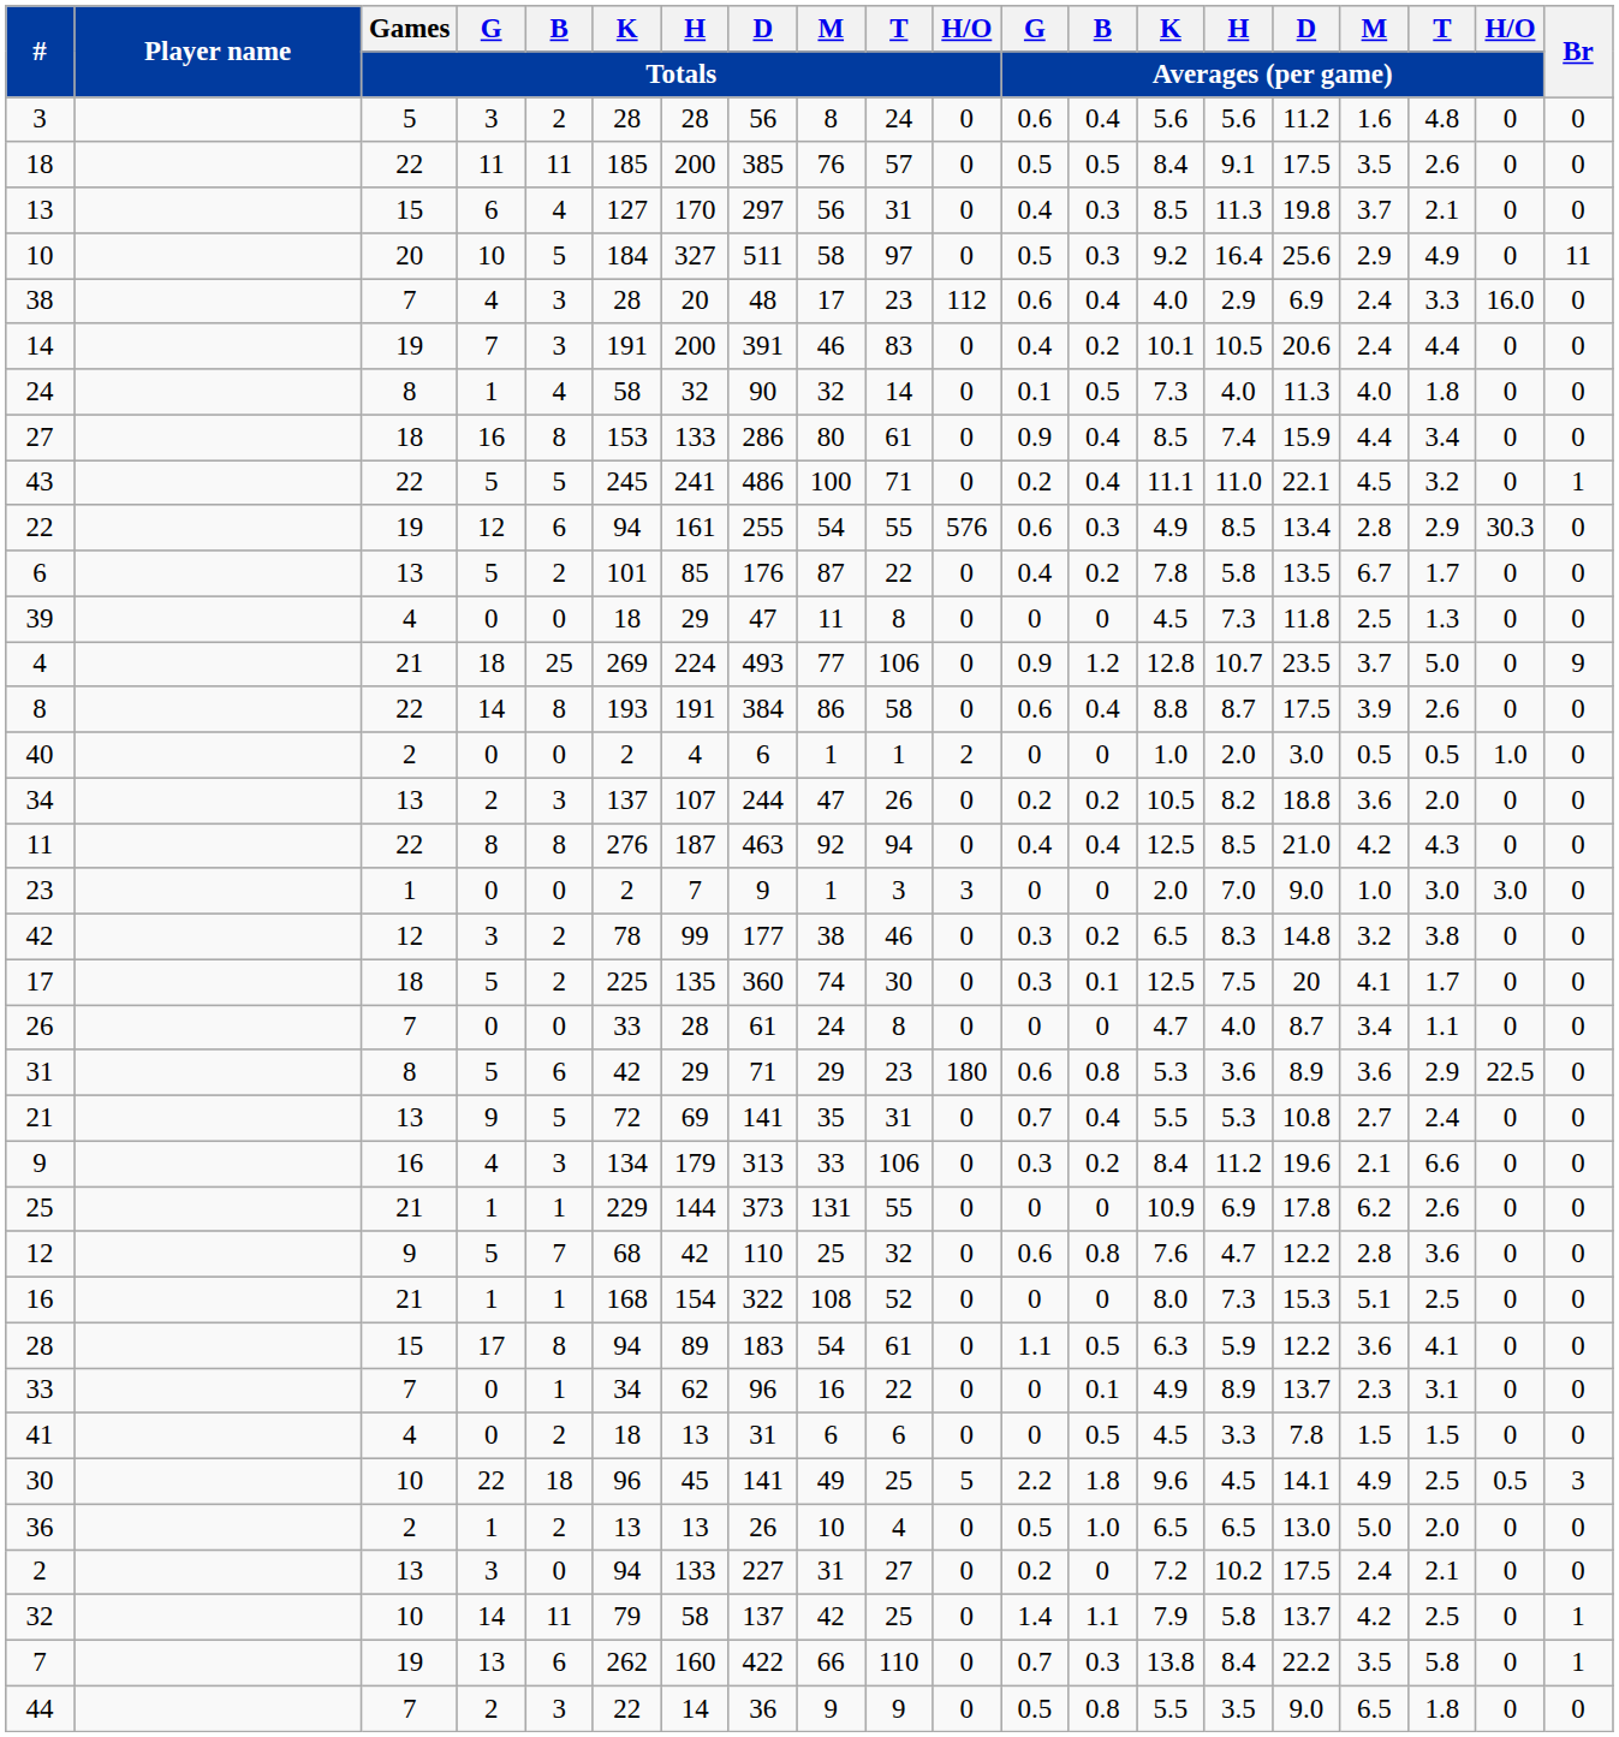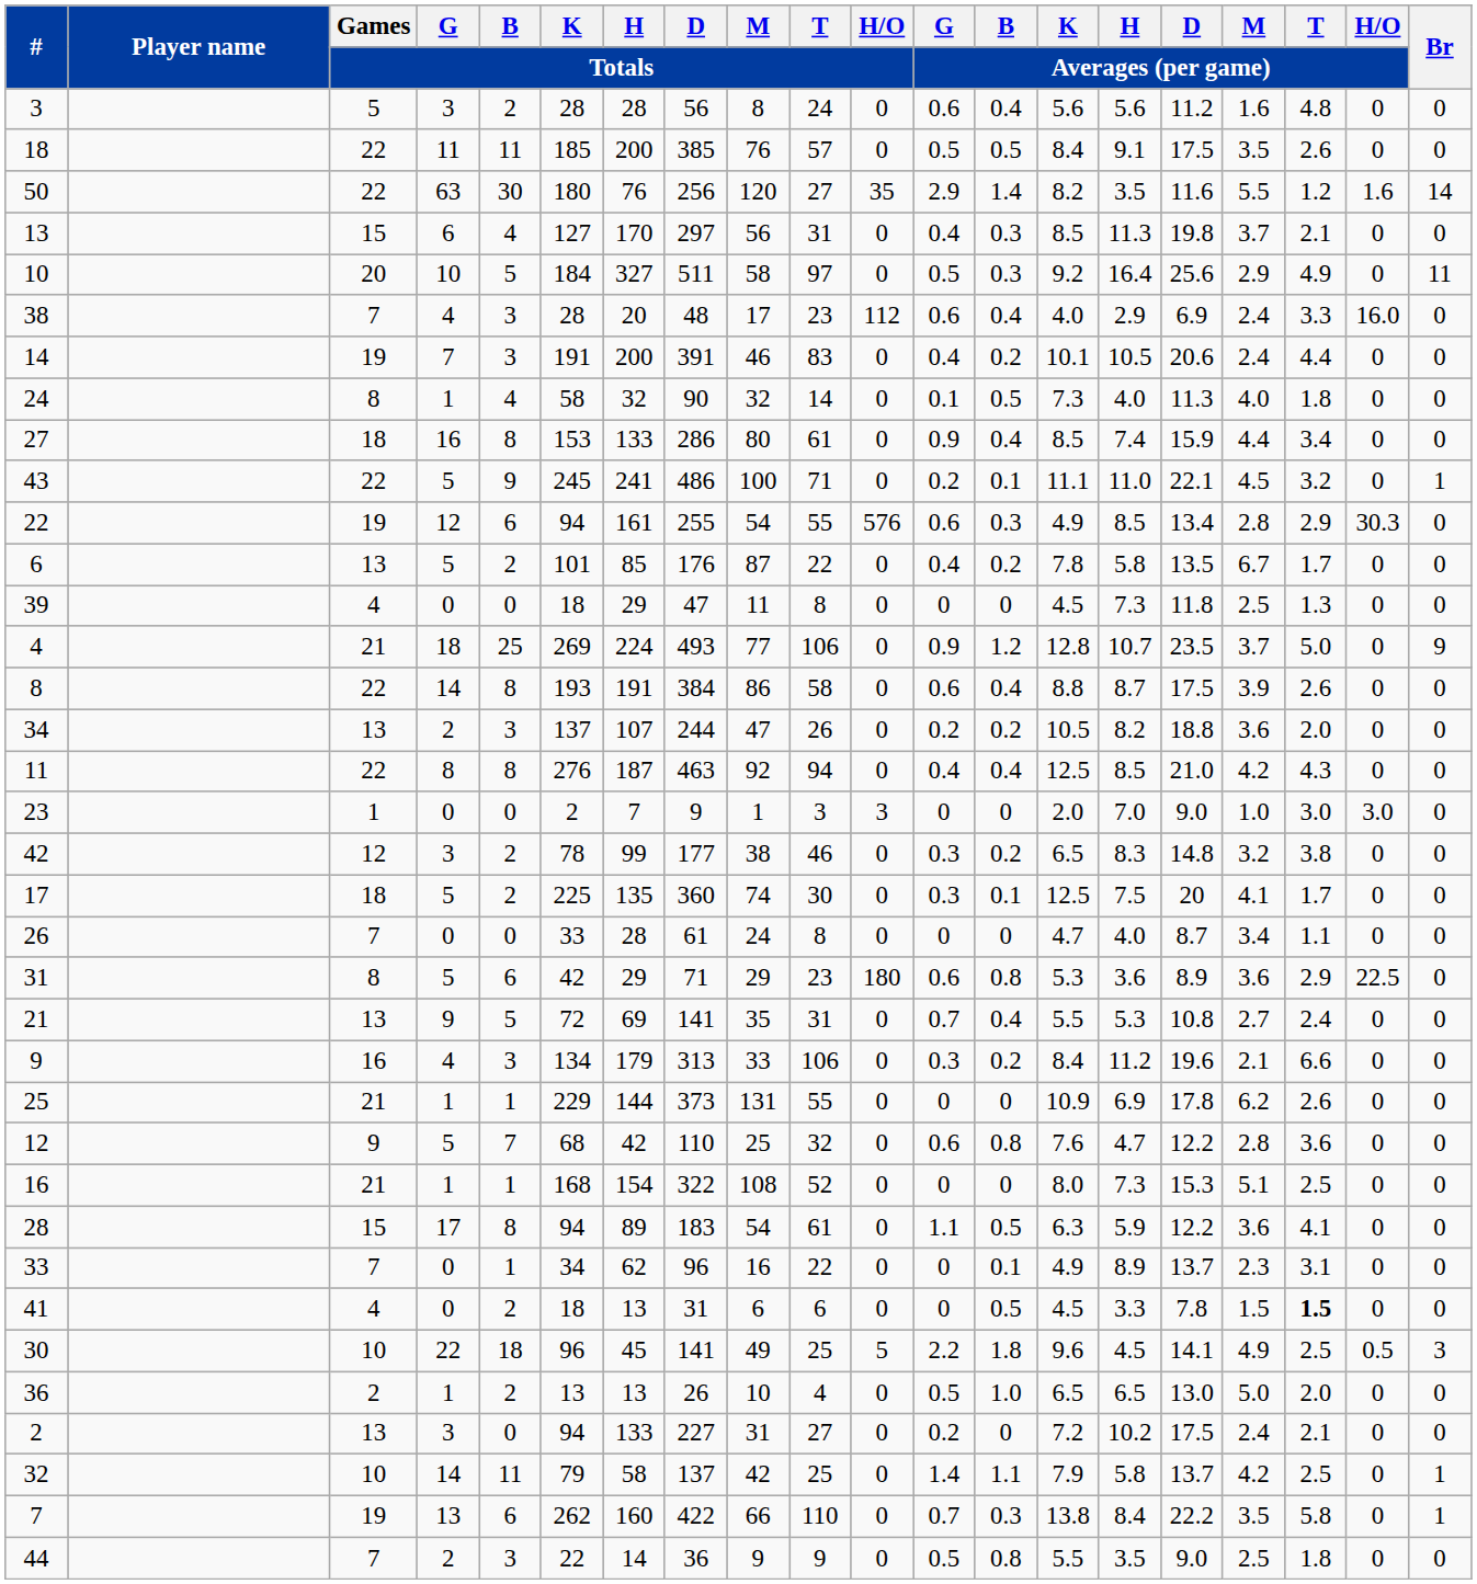 <table class="wikitable plainrowheaders sortable" style="font-size:90%; text-align:center;">
 <tr>
 <th scope="col" rowspan=2 style="background:#013B9F; color:white; width:2em">#</th>
 <th scope="col" rowspan=2 style="background:#013B9F; color:white; width:10em">Player name</th>
 <th scope="col" rowspan=1 style="width:3em">Games</th>
 <th scope="col" rowspan=1 style="width:2em"><a href='#'>G</a></th>
 <th scope="col" rowspan=1 style="width:2em"><a href='#'>B</a></th>
 <th scope="col" rowspan=1 style="width:2em"><a href='#'>K</a></th>
 <th scope="col" rowspan=1 style="width:2em"><a href='#'>H</a></th>
 <th scope="col" rowspan=1 style="width:2em"><a href='#'>D</a></th>
 <th scope="col" rowspan=1 style="width:2em"><a href='#'>M</a></th>
 <th scope="col" rowspan=1 style="width:2em"><a href='#'>T</a></th>
 <th scope="col" rowspan=1 style="width:2em"><a href='#'>H/O</a></th>
 <th scope="col" rowspan=1 style="width:2em"><a href='#'>G</a></th>
 <th scope="col" rowspan=1 style="width:2em"><a href='#'>B</a></th>
 <th scope="col" rowspan=1 style="width:2em"><a href='#'>K</a></th>
 <th scope="col" rowspan=1 style="width:2em"><a href='#'>H</a></th>
 <th scope="col" rowspan=1 style="width:2em"><a href='#'>D</a></th>
 <th scope="col" rowspan=1 style="width:2em"><a href='#'>M</a></th>
 <th scope="col" rowspan=1 style="width:2em"><a href='#'>T</a></th>
 <th scope="col" rowspan=1 style="width:2em"><a href='#'>H/O</a></th>
 <th scope="col" rowspan=2 style="width:2em"><a href='#'>Br</a></th>
 </tr>
 <tr>
 <th scope="col" colspan=9 style="background:#013B9F; color:white">Totals</th>
 <th scope="col" colspan=8 style="background:#013B9F; color:white">Averages (per game)</th>
 </tr>
 <tr>
 <td>3</td>
 <td></td>
 <td>5</td>
 <td>3</td>
 <td>2</td>
 <td>28</td>
 <td>28</td>
 <td>56</td>
 <td>8</td>
 <td>24</td>
 <td>0</td>
 <td>0.6</td>
 <td>0.4</td>
 <td>5.6</td>
 <td>5.6</td>
 <td>11.2</td>
 <td>1.6</td>
 <td>4.8</td>
 <td>0</td>
 <td>0</td>
 </tr>
 <tr>
 <td>18</td>
 <td></td>
 <td>22</td>
 <td>11</td>
 <td>11</td>
 <td>185</td>
 <td>200</td>
 <td>385</td>
 <td>76</td>
 <td>57</td>
 <td>0</td>
 <td>0.5</td>
 <td>0.5</td>
 <td>8.4</td>
 <td>9.1</td>
 <td>17.5</td>
 <td>3.5</td>
 <td>2.6</td>
 <td>0</td>
 <td>0</td>
+</tr>
+<tr>
+<td>50</td>
+<td></td>
+<td>22</td>
+<td>63</td>
+<td>30</td>
+<td>180</td>
+<td>76</td>
+<td>256</td>
+<td>120</td>
+<td>27</td>
+<td>35</td>
+<td>2.9</td>
+<td>1.4</td>
+<td>8.2</td>
+<td>3.5</td>
+<td>11.6</td>
+<td>5.5</td>
+<td>1.2</td>
+<td>1.6</td>
+<td>14</td>
 </tr>
 <tr>
 <td>13</td>
 <td></td>
 <td>15</td>
 <td>6</td>
 <td>4</td>
 <td>127</td>
 <td>170</td>
 <td>297</td>
 <td>56</td>
 <td>31</td>
 <td>0</td>
 <td>0.4</td>
 <td>0.3</td>
 <td>8.5</td>
 <td>11.3</td>
 <td>19.8</td>
 <td>3.7</td>
 <td>2.1</td>
 <td>0</td>
 <td>0</td>
 </tr>
 <tr>
 <td>10</td>
 <td></td>
 <td>20</td>
 <td>10</td>
 <td>5</td>
 <td>184</td>
 <td>327</td>
 <td>511</td>
 <td>58</td>
 <td>97</td>
 <td>0</td>
 <td>0.5</td>
 <td>0.3</td>
 <td>9.2</td>
 <td>16.4</td>
 <td>25.6</td>
 <td>2.9</td>
 <td>4.9</td>
 <td>0</td>
 <td>11</td>
 </tr>
 <tr>
 <td>38</td>
 <td></td>
 <td>7</td>
 <td>4</td>
 <td>3</td>
 <td>28</td>
 <td>20</td>
 <td>48</td>
 <td>17</td>
 <td>23</td>
 <td>112</td>
 <td>0.6</td>
 <td>0.4</td>
 <td>4.0</td>
 <td>2.9</td>
 <td>6.9</td>
 <td>2.4</td>
 <td>3.3</td>
 <td>16.0</td>
 <td>0</td>
 </tr>
 <tr>
 <td>14</td>
 <td></td>
 <td>19</td>
 <td>7</td>
 <td>3</td>
 <td>191</td>
 <td>200</td>
 <td>391</td>
 <td>46</td>
 <td>83</td>
 <td>0</td>
 <td>0.4</td>
 <td>0.2</td>
 <td>10.1</td>
 <td>10.5</td>
 <td>20.6</td>
 <td>2.4</td>
 <td>4.4</td>
 <td>0</td>
 <td>0</td>
 </tr>
 <tr>
 <td>24</td>
 <td></td>
 <td>8</td>
 <td>1</td>
 <td>4</td>
 <td>58</td>
 <td>32</td>
 <td>90</td>
 <td>32</td>
 <td>14</td>
 <td>0</td>
 <td>0.1</td>
 <td>0.5</td>
 <td>7.3</td>
 <td>4.0</td>
 <td>11.3</td>
 <td>4.0</td>
 <td>1.8</td>
 <td>0</td>
 <td>0</td>
 </tr>
 <tr>
 <td>27</td>
 <td></td>
 <td>18</td>
 <td>16</td>
 <td>8</td>
 <td>153</td>
 <td>133</td>
 <td>286</td>
 <td>80</td>
 <td>61</td>
 <td>0</td>
 <td>0.9</td>
 <td>0.4</td>
 <td>8.5</td>
 <td>7.4</td>
 <td>15.9</td>
 <td>4.4</td>
 <td>3.4</td>
 <td>0</td>
 <td>0</td>
 </tr>
 <tr>
 <td>43</td>
 <td></td>
 <td>22</td>
 <td>5</td>
-<td>5</td>
+<td>9</td>
 <td>245</td>
 <td>241</td>
 <td>486</td>
 <td>100</td>
 <td>71</td>
 <td>0</td>
 <td>0.2</td>
-<td>0.4</td>
+<td>0.1</td>
 <td>11.1</td>
 <td>11.0</td>
 <td>22.1</td>
 <td>4.5</td>
 <td>3.2</td>
 <td>0</td>
 <td>1</td>
 </tr>
 <tr>
 <td>22</td>
 <td></td>
 <td>19</td>
 <td>12</td>
 <td>6</td>
 <td>94</td>
 <td>161</td>
 <td>255</td>
 <td>54</td>
 <td>55</td>
 <td>576</td>
 <td>0.6</td>
 <td>0.3</td>
 <td>4.9</td>
 <td>8.5</td>
 <td>13.4</td>
 <td>2.8</td>
 <td>2.9</td>
 <td>30.3</td>
 <td>0</td>
 </tr>
 <tr>
 <td>6</td>
 <td></td>
 <td>13</td>
 <td>5</td>
 <td>2</td>
 <td>101</td>
 <td>85</td>
 <td>176</td>
 <td>87</td>
 <td>22</td>
 <td>0</td>
 <td>0.4</td>
 <td>0.2</td>
 <td>7.8</td>
 <td>5.8</td>
 <td>13.5</td>
 <td>6.7</td>
 <td>1.7</td>
 <td>0</td>
 <td>0</td>
 </tr>
 <tr>
 <td>39</td>
 <td></td>
 <td>4</td>
 <td>0</td>
 <td>0</td>
 <td>18</td>
 <td>29</td>
 <td>47</td>
 <td>11</td>
 <td>8</td>
 <td>0</td>
 <td>0</td>
 <td>0</td>
 <td>4.5</td>
 <td>7.3</td>
 <td>11.8</td>
 <td>2.5</td>
 <td>1.3</td>
 <td>0</td>
 <td>0</td>
 </tr>
 <tr>
 <td>4</td>
 <td></td>
 <td>21</td>
 <td>18</td>
 <td>25</td>
 <td>269</td>
 <td>224</td>
 <td>493</td>
 <td>77</td>
 <td>106</td>
 <td>0</td>
 <td>0.9</td>
 <td>1.2</td>
 <td>12.8</td>
 <td>10.7</td>
 <td>23.5</td>
 <td>3.7</td>
 <td>5.0</td>
 <td>0</td>
 <td>9</td>
 </tr>
 <tr>
 <td>8</td>
 <td></td>
 <td>22</td>
 <td>14</td>
 <td>8</td>
 <td>193</td>
 <td>191</td>
 <td>384</td>
 <td>86</td>
 <td>58</td>
 <td>0</td>
 <td>0.6</td>
 <td>0.4</td>
 <td>8.8</td>
 <td>8.7</td>
 <td>17.5</td>
 <td>3.9</td>
 <td>2.6</td>
 <td>0</td>
-<td>0</td>
-</tr>
-<tr>
-<td>40</td>
-<td></td>
-<td>2</td>
-<td>0</td>
-<td>0</td>
-<td>2</td>
-<td>4</td>
-<td>6</td>
-<td>1</td>
-<td>1</td>
-<td>2</td>
-<td>0</td>
-<td>0</td>
-<td>1.0</td>
-<td>2.0</td>
-<td>3.0</td>
-<td>0.5</td>
-<td>0.5</td>
-<td>1.0</td>
 <td>0</td>
 </tr>
 <tr>
 <td>34</td>
 <td></td>
 <td>13</td>
 <td>2</td>
 <td>3</td>
 <td>137</td>
 <td>107</td>
 <td>244</td>
 <td>47</td>
 <td>26</td>
 <td>0</td>
 <td>0.2</td>
 <td>0.2</td>
 <td>10.5</td>
 <td>8.2</td>
 <td>18.8</td>
 <td>3.6</td>
 <td>2.0</td>
 <td>0</td>
 <td>0</td>
 </tr>
 <tr>
 <td>11</td>
 <td></td>
 <td>22</td>
 <td>8</td>
 <td>8</td>
 <td>276</td>
 <td>187</td>
 <td>463</td>
 <td>92</td>
 <td>94</td>
 <td>0</td>
 <td>0.4</td>
 <td>0.4</td>
 <td>12.5</td>
 <td>8.5</td>
 <td>21.0</td>
 <td>4.2</td>
 <td>4.3</td>
 <td>0</td>
 <td>0</td>
 </tr>
 <tr>
 <td>23</td>
 <td></td>
 <td>1</td>
 <td>0</td>
 <td>0</td>
 <td>2</td>
 <td>7</td>
 <td>9</td>
 <td>1</td>
 <td>3</td>
 <td>3</td>
 <td>0</td>
 <td>0</td>
 <td>2.0</td>
 <td>7.0</td>
 <td>9.0</td>
 <td>1.0</td>
 <td>3.0</td>
 <td>3.0</td>
 <td>0</td>
 </tr>
 <tr>
 <td>42</td>
 <td></td>
 <td>12</td>
 <td>3</td>
 <td>2</td>
 <td>78</td>
 <td>99</td>
 <td>177</td>
 <td>38</td>
 <td>46</td>
 <td>0</td>
 <td>0.3</td>
 <td>0.2</td>
 <td>6.5</td>
 <td>8.3</td>
 <td>14.8</td>
 <td>3.2</td>
 <td>3.8</td>
 <td>0</td>
 <td>0</td>
 </tr>
 <tr>
 <td>17</td>
 <td></td>
 <td>18</td>
 <td>5</td>
 <td>2</td>
 <td>225</td>
 <td>135</td>
 <td>360</td>
 <td>74</td>
 <td>30</td>
 <td>0</td>
 <td>0.3</td>
 <td>0.1</td>
 <td>12.5</td>
 <td>7.5</td>
 <td>20</td>
 <td>4.1</td>
 <td>1.7</td>
 <td>0</td>
 <td>0</td>
 </tr>
 <tr>
 <td>26</td>
 <td></td>
 <td>7</td>
 <td>0</td>
 <td>0</td>
 <td>33</td>
 <td>28</td>
 <td>61</td>
 <td>24</td>
 <td>8</td>
 <td>0</td>
 <td>0</td>
 <td>0</td>
 <td>4.7</td>
 <td>4.0</td>
 <td>8.7</td>
 <td>3.4</td>
 <td>1.1</td>
 <td>0</td>
 <td>0</td>
 </tr>
 <tr>
 <td>31</td>
 <td></td>
 <td>8</td>
 <td>5</td>
 <td>6</td>
 <td>42</td>
 <td>29</td>
 <td>71</td>
 <td>29</td>
 <td>23</td>
 <td>180</td>
 <td>0.6</td>
 <td>0.8</td>
 <td>5.3</td>
 <td>3.6</td>
 <td>8.9</td>
 <td>3.6</td>
 <td>2.9</td>
 <td>22.5</td>
 <td>0</td>
 </tr>
 <tr>
 <td>21</td>
 <td></td>
 <td>13</td>
 <td>9</td>
 <td>5</td>
 <td>72</td>
 <td>69</td>
 <td>141</td>
 <td>35</td>
 <td>31</td>
 <td>0</td>
 <td>0.7</td>
 <td>0.4</td>
 <td>5.5</td>
 <td>5.3</td>
 <td>10.8</td>
 <td>2.7</td>
 <td>2.4</td>
 <td>0</td>
 <td>0</td>
 </tr>
 <tr>
 <td>9</td>
 <td></td>
 <td>16</td>
 <td>4</td>
 <td>3</td>
 <td>134</td>
 <td>179</td>
 <td>313</td>
 <td>33</td>
 <td>106</td>
 <td>0</td>
 <td>0.3</td>
 <td>0.2</td>
 <td>8.4</td>
 <td>11.2</td>
 <td>19.6</td>
 <td>2.1</td>
 <td>6.6</td>
 <td>0</td>
 <td>0</td>
 </tr>
 <tr>
 <td>25</td>
 <td></td>
 <td>21</td>
 <td>1</td>
 <td>1</td>
 <td>229</td>
 <td>144</td>
 <td>373</td>
 <td>131</td>
 <td>55</td>
 <td>0</td>
 <td>0</td>
 <td>0</td>
 <td>10.9</td>
 <td>6.9</td>
 <td>17.8</td>
 <td>6.2</td>
 <td>2.6</td>
 <td>0</td>
 <td>0</td>
 </tr>
 <tr>
 <td>12</td>
 <td></td>
 <td>9</td>
 <td>5</td>
 <td>7</td>
 <td>68</td>
 <td>42</td>
 <td>110</td>
 <td>25</td>
 <td>32</td>
 <td>0</td>
 <td>0.6</td>
 <td>0.8</td>
 <td>7.6</td>
 <td>4.7</td>
 <td>12.2</td>
 <td>2.8</td>
 <td>3.6</td>
 <td>0</td>
 <td>0</td>
 </tr>
 <tr>
 <td>16</td>
 <td></td>
 <td>21</td>
 <td>1</td>
 <td>1</td>
 <td>168</td>
 <td>154</td>
 <td>322</td>
 <td>108</td>
 <td>52</td>
 <td>0</td>
 <td>0</td>
 <td>0</td>
 <td>8.0</td>
 <td>7.3</td>
 <td>15.3</td>
 <td>5.1</td>
 <td>2.5</td>
 <td>0</td>
 <td>0</td>
 </tr>
 <tr>
 <td>28</td>
 <td></td>
 <td>15</td>
 <td>17</td>
 <td>8</td>
 <td>94</td>
 <td>89</td>
 <td>183</td>
 <td>54</td>
 <td>61</td>
 <td>0</td>
 <td>1.1</td>
 <td>0.5</td>
 <td>6.3</td>
 <td>5.9</td>
 <td>12.2</td>
 <td>3.6</td>
 <td>4.1</td>
 <td>0</td>
 <td>0</td>
 </tr>
 <tr>
 <td>33</td>
 <td></td>
 <td>7</td>
 <td>0</td>
 <td>1</td>
 <td>34</td>
 <td>62</td>
 <td>96</td>
 <td>16</td>
 <td>22</td>
 <td>0</td>
 <td>0</td>
 <td>0.1</td>
 <td>4.9</td>
 <td>8.9</td>
 <td>13.7</td>
 <td>2.3</td>
 <td>3.1</td>
 <td>0</td>
 <td>0</td>
 </tr>
 <tr>
 <td>41</td>
 <td></td>
 <td>4</td>
 <td>0</td>
 <td>2</td>
 <td>18</td>
 <td>13</td>
 <td>31</td>
 <td>6</td>
 <td>6</td>
 <td>0</td>
 <td>0</td>
 <td>0.5</td>
 <td>4.5</td>
 <td>3.3</td>
 <td>7.8</td>
 <td>1.5</td>
-<td>1.5</td>
+<td><strong>1.5</strong></td>
 <td>0</td>
 <td>0</td>
 </tr>
 <tr>
 <td>30</td>
 <td></td>
 <td>10</td>
 <td>22</td>
 <td>18</td>
 <td>96</td>
 <td>45</td>
 <td>141</td>
 <td>49</td>
 <td>25</td>
 <td>5</td>
 <td>2.2</td>
 <td>1.8</td>
 <td>9.6</td>
 <td>4.5</td>
 <td>14.1</td>
 <td>4.9</td>
 <td>2.5</td>
 <td>0.5</td>
 <td>3</td>
 </tr>
 <tr>
 <td>36</td>
 <td></td>
 <td>2</td>
 <td>1</td>
 <td>2</td>
 <td>13</td>
 <td>13</td>
 <td>26</td>
 <td>10</td>
 <td>4</td>
 <td>0</td>
 <td>0.5</td>
 <td>1.0</td>
 <td>6.5</td>
 <td>6.5</td>
 <td>13.0</td>
 <td>5.0</td>
 <td>2.0</td>
 <td>0</td>
 <td>0</td>
 </tr>
 <tr>
 <td>2</td>
 <td></td>
 <td>13</td>
 <td>3</td>
 <td>0</td>
 <td>94</td>
 <td>133</td>
 <td>227</td>
 <td>31</td>
 <td>27</td>
 <td>0</td>
 <td>0.2</td>
 <td>0</td>
 <td>7.2</td>
 <td>10.2</td>
 <td>17.5</td>
 <td>2.4</td>
 <td>2.1</td>
 <td>0</td>
 <td>0</td>
 </tr>
 <tr>
 <td>32</td>
 <td></td>
 <td>10</td>
 <td>14</td>
 <td>11</td>
 <td>79</td>
 <td>58</td>
 <td>137</td>
 <td>42</td>
 <td>25</td>
 <td>0</td>
 <td>1.4</td>
 <td>1.1</td>
 <td>7.9</td>
 <td>5.8</td>
 <td>13.7</td>
 <td>4.2</td>
 <td>2.5</td>
 <td>0</td>
 <td>1</td>
 </tr>
 <tr>
 <td>7</td>
 <td></td>
 <td>19</td>
 <td>13</td>
 <td>6</td>
 <td>262</td>
 <td>160</td>
 <td>422</td>
 <td>66</td>
 <td>110</td>
 <td>0</td>
 <td>0.7</td>
 <td>0.3</td>
 <td>13.8</td>
 <td>8.4</td>
 <td>22.2</td>
 <td>3.5</td>
 <td>5.8</td>
 <td>0</td>
 <td>1</td>
 </tr>
 <tr>
 <td>44</td>
 <td></td>
 <td>7</td>
 <td>2</td>
 <td>3</td>
 <td>22</td>
 <td>14</td>
 <td>36</td>
 <td>9</td>
 <td>9</td>
 <td>0</td>
 <td>0.5</td>
 <td>0.8</td>
 <td>5.5</td>
 <td>3.5</td>
 <td>9.0</td>
-<td>6.5</td>
+<td>2.5</td>
 <td>1.8</td>
 <td>0</td>
 <td>0</td>
 </tr>
 </table>
